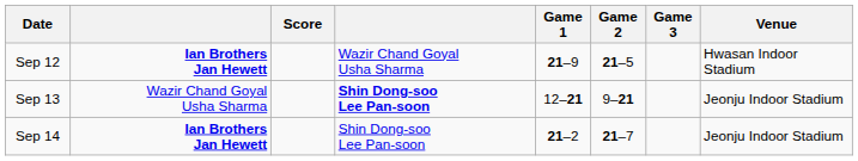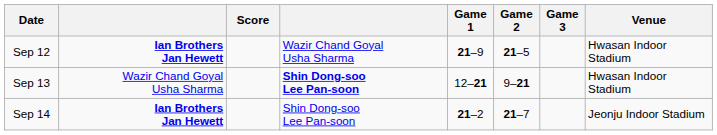 <table class="wikitable" style="text-align: center; font-size:90% ">
 <tr>
 <th width="60">Date</th>
 <th align="right" width="200"></th>
 <th width="60">Score</th>
 <th align="left" width="200"></th>
 <th width="50">Game 1</th>
 <th width="50">Game 2</th>
 <th width="50">Game 3</th>
 <th width="150">Venue</th>
 </tr>
 <tr>
 <td>Sep 12</td>
 <td align="right"><strong><a href='#'>Ian Brothers</a> <br><a href='#'>Jan Hewett</a> </strong></td>
 <td align="center"></td>
 <td align="left"> <a href='#'>Wazir Chand Goyal</a><br> <a href='#'>Usha Sharma</a></td>
 <td><strong>21</strong>–9</td>
 <td><strong>21</strong>–5</td>
 <td></td>
 <td align="left">Hwasan Indoor Stadium</td>
 </tr>
 <tr>
 <td>Sep 13</td>
 <td align="right"><a href='#'>Wazir Chand Goyal</a> <br><a href='#'>Usha Sharma</a> </td>
 <td align="center"></td>
 <td align="left"><strong> <a href='#'>Shin Dong-soo</a><br> <a href='#'>Lee Pan-soon</a></strong></td>
 <td>12–<strong>21</strong></td>
 <td>9–<strong>21</strong></td>
 <td></td>
-<td align="left">Jeonju Indoor Stadium</td>
+<td align="left">Hwasan Indoor Stadium</td>
 </tr>
 <tr>
 <td>Sep 14</td>
 <td align="right"><strong><a href='#'>Ian Brothers</a> <br><a href='#'>Jan Hewett</a> </strong></td>
 <td align="center"></td>
 <td align="left"> <a href='#'>Shin Dong-soo</a><br> <a href='#'>Lee Pan-soon</a></td>
 <td><strong>21</strong>–2</td>
 <td><strong>21</strong>–7</td>
 <td></td>
 <td align="left">Jeonju Indoor Stadium</td>
 </tr>
 </table>
